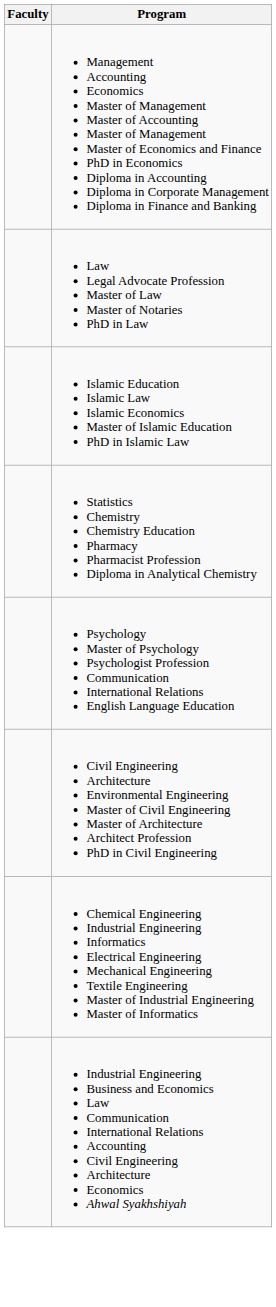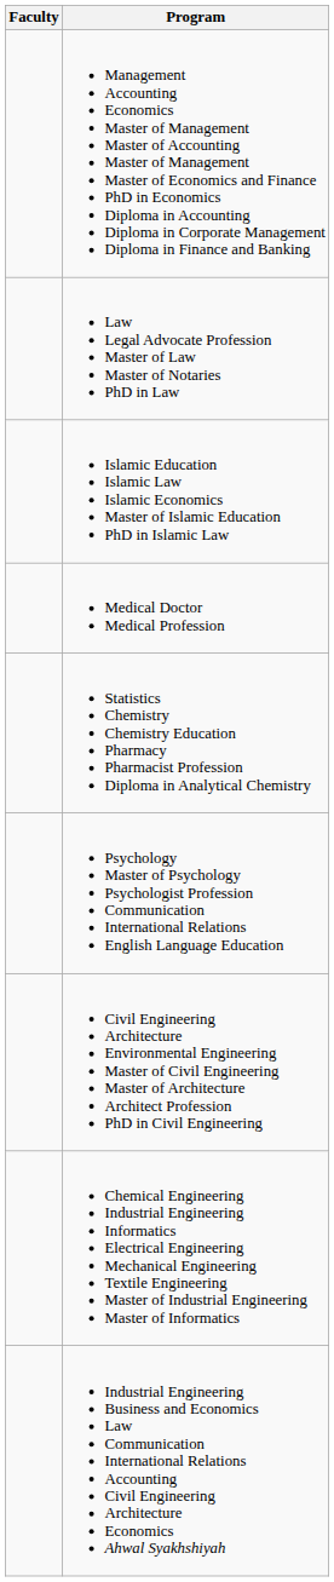 <table class="wikitable">
 <tr>
 <th>Faculty</th>
 <th>Program</th>
 </tr>
 <tr>
 <td></td>
 <td><br><ul><li>Management</li><li>Accounting</li><li>Economics</li><li>Master of Management</li><li>Master of Accounting</li><li>Master of Management</li><li>Master of Economics and Finance</li><li>PhD in Economics</li><li>Diploma in Accounting</li><li>Diploma in Corporate Management</li><li>Diploma in Finance and Banking</li></ul></td>
 </tr>
 <tr>
 <td></td>
 <td><br><ul><li>Law</li><li>Legal Advocate Profession</li><li>Master of Law</li><li>Master of Notaries</li><li>PhD in Law</li></ul></td>
 </tr>
 <tr>
 <td></td>
 <td><br><ul><li>Islamic Education</li><li>Islamic Law</li><li>Islamic Economics</li><li>Master of Islamic Education</li><li>PhD in Islamic Law</li></ul></td>
+</tr>
+<tr>
+<td></td>
+<td><br><ul><li>Medical Doctor</li><li>Medical Profession</li></ul></td>
 </tr>
 <tr>
 <td></td>
 <td><br><ul><li>Statistics</li><li>Chemistry</li><li>Chemistry Education</li><li>Pharmacy</li><li>Pharmacist Profession</li><li>Diploma in Analytical Chemistry</li></ul></td>
 </tr>
 <tr>
 <td></td>
 <td><br><ul><li>Psychology</li><li>Master of Psychology</li><li>Psychologist Profession</li><li>Communication</li><li>International Relations</li><li>English Language Education</li></ul></td>
 </tr>
 <tr>
 <td></td>
 <td><br><ul><li>Civil Engineering</li><li>Architecture</li><li>Environmental Engineering</li><li>Master of Civil Engineering</li><li>Master of Architecture</li><li>Architect Profession</li><li>PhD in Civil Engineering</li></ul></td>
 </tr>
 <tr>
 <td></td>
 <td><br><ul><li>Chemical Engineering</li><li>Industrial Engineering</li><li>Informatics</li><li>Electrical Engineering</li><li>Mechanical Engineering</li><li>Textile Engineering</li><li>Master of Industrial Engineering</li><li>Master of Informatics</li></ul></td>
 </tr>
 <tr>
 <td> </td>
 <td><br><ul><li>Industrial Engineering</li><li>Business and Economics</li><li>Law</li><li>Communication</li><li>International Relations</li><li>Accounting</li><li>Civil Engineering</li><li>Architecture</li><li>Economics</li><li><em>Ahwal Syakhshiyah</em></li></ul></td>
 </tr>
 </table>
